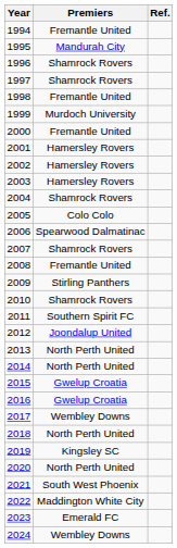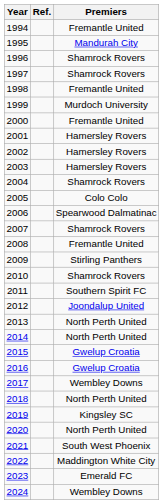 <table class="wikitable" style="text-align:center">
 <tr>
 <th>Year</th>
+<th>Ref.</th>
 <th>Premiers</th>
-<th>Ref.</th>
 </tr>
 <tr>
 <td>1994</td>
+<td></td>
 <td>Fremantle United</td>
-<td></td>
 </tr>
 <tr>
 <td>1995</td>
+<td></td>
 <td><a href='#'>Mandurah City</a></td>
-<td></td>
 </tr>
 <tr>
 <td>1996</td>
+<td></td>
 <td>Shamrock Rovers</td>
-<td></td>
 </tr>
 <tr>
 <td>1997</td>
+<td></td>
 <td>Shamrock Rovers</td>
-<td></td>
 </tr>
 <tr>
 <td>1998</td>
+<td></td>
 <td>Fremantle United</td>
-<td></td>
 </tr>
 <tr>
 <td>1999</td>
+<td></td>
 <td>Murdoch University</td>
-<td></td>
 </tr>
 <tr>
 <td>2000</td>
+<td></td>
 <td>Fremantle United</td>
-<td></td>
 </tr>
 <tr>
 <td>2001</td>
+<td></td>
 <td>Hamersley Rovers</td>
-<td></td>
 </tr>
 <tr>
 <td>2002</td>
+<td></td>
 <td>Hamersley Rovers</td>
-<td></td>
 </tr>
 <tr>
 <td>2003</td>
+<td></td>
 <td>Hamersley Rovers</td>
-<td></td>
 </tr>
 <tr>
 <td>2004</td>
+<td></td>
 <td>Shamrock Rovers</td>
-<td></td>
 </tr>
 <tr>
 <td>2005</td>
+<td></td>
 <td>Colo Colo</td>
-<td></td>
 </tr>
 <tr>
 <td>2006</td>
+<td></td>
 <td>Spearwood Dalmatinac</td>
-<td></td>
 </tr>
 <tr>
 <td>2007</td>
+<td></td>
 <td>Shamrock Rovers</td>
-<td></td>
 </tr>
 <tr>
 <td>2008</td>
+<td></td>
 <td>Fremantle United</td>
-<td></td>
 </tr>
 <tr>
 <td>2009</td>
+<td></td>
 <td>Stirling Panthers</td>
-<td></td>
 </tr>
 <tr>
 <td>2010</td>
+<td></td>
 <td>Shamrock Rovers</td>
-<td></td>
 </tr>
 <tr>
 <td>2011</td>
+<td></td>
 <td>Southern Spirit FC</td>
-<td></td>
 </tr>
 <tr>
 <td>2012</td>
+<td></td>
 <td><a href='#'>Joondalup United</a></td>
-<td></td>
 </tr>
 <tr>
 <td>2013</td>
+<td></td>
 <td>North Perth United</td>
-<td></td>
 </tr>
 <tr>
 <td><a href='#'>2014</a></td>
+<td></td>
 <td>North Perth United</td>
-<td></td>
 </tr>
 <tr>
 <td><a href='#'>2015</a></td>
+<td></td>
 <td><a href='#'>Gwelup Croatia</a></td>
-<td></td>
 </tr>
 <tr>
 <td><a href='#'>2016</a></td>
+<td></td>
 <td><a href='#'>Gwelup Croatia</a></td>
-<td></td>
 </tr>
 <tr>
 <td><a href='#'>2017</a></td>
+<td></td>
 <td>Wembley Downs</td>
-<td></td>
 </tr>
 <tr>
 <td><a href='#'>2018</a></td>
+<td></td>
 <td>North Perth United</td>
-<td></td>
 </tr>
 <tr>
 <td><a href='#'>2019</a></td>
+<td></td>
 <td>Kingsley SC</td>
-<td></td>
 </tr>
 <tr>
 <td><a href='#'>2020</a></td>
+<td></td>
 <td>North Perth United</td>
-<td></td>
 </tr>
 <tr>
 <td><a href='#'>2021</a></td>
+<td></td>
 <td>South West Phoenix</td>
-<td></td>
 </tr>
 <tr>
 <td><a href='#'>2022</a></td>
+<td></td>
 <td>Maddington White City</td>
-<td></td>
 </tr>
 <tr>
 <td><a href='#'>2023</a></td>
+<td></td>
 <td>Emerald FC</td>
-<td></td>
 </tr>
 <tr>
 <td><a href='#'>2024</a></td>
+<td></td>
 <td>Wembley Downs</td>
-<td></td>
 </tr>
 </table>
